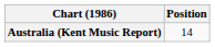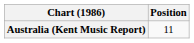 <table class="wikitable plainrowheaders" style="text-align:center">
 <tr>
 <th scope="col">Chart (1986)</th>
 <th scope="col">Position</th>
 </tr>
 <tr>
 <th scope="row">Australia (Kent Music Report)</th>
-<td>14</td>
+<td>11</td>
 </tr>
 </table>
